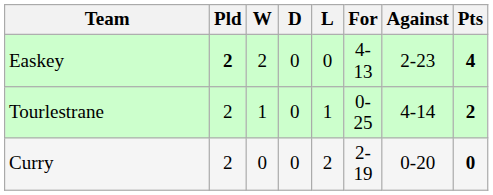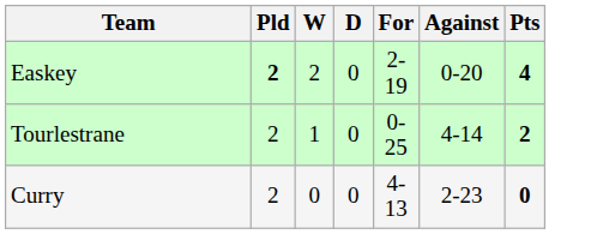 <table class="wikitable">
 <tr>
 <th width=165>Team</th>
 <th width=20>Pld</th>
 <th width=20>W</th>
 <th width=20>D</th>
-<th width=20>L</th>
 <th width=20>For</th>
 <th width=20>Against</th>
 <th width=20>Pts</th>
 </tr>
 <tr align=center style="background:#ccffcc;">
 <td style="text-align:left;">Easkey</td>
 <td><strong>2</strong></td>
 <td>2</td>
 <td>0</td>
-<td>0</td>
-<td>4-13</td>
-<td>2-23</td>
+<td>2-19</td>
+<td>0-20</td>
 <td><strong>4</strong></td>
 </tr>
 <tr align=center style="background:#ccffcc;">
 <td style="text-align:left;">Tourlestrane</td>
 <td>2</td>
 <td>1</td>
 <td>0</td>
-<td>1</td>
 <td>0-25</td>
 <td>4-14</td>
 <td><strong>2</strong></td>
 </tr>
 <tr align=center style="background:#f5f5f5;">
 <td style="text-align:left;">Curry</td>
 <td>2</td>
 <td>0</td>
 <td>0</td>
-<td>2</td>
-<td>2-19</td>
-<td>0-20</td>
+<td>4-13</td>
+<td>2-23</td>
 <td><strong>0</strong></td>
 </tr>
 </table>
